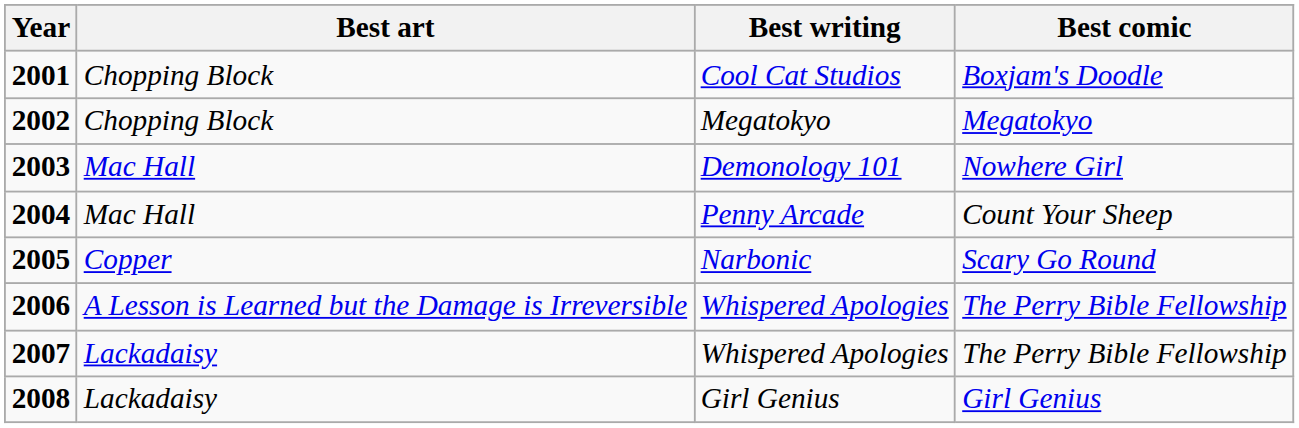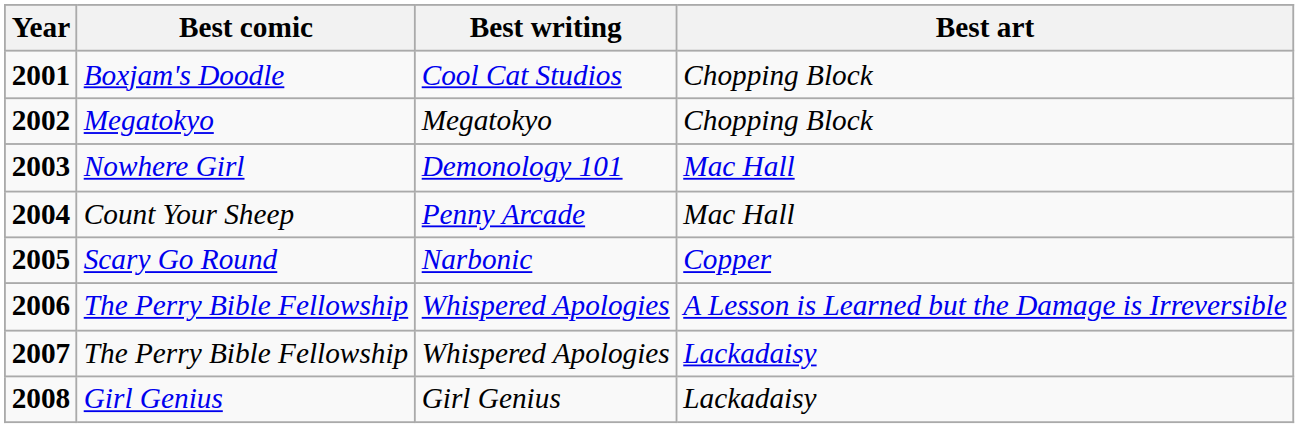 <table class="wikitable">
 <tr>
 <th>Year</th>
+<th>Best comic</th>
+<th>Best writing</th>
 <th>Best art</th>
-<th>Best writing</th>
-<th>Best comic</th>
 </tr>
 <tr>
 <td><strong>2001</strong></td>
+<td><em><a href='#'>Boxjam's Doodle</a></em></td>
+<td><em><a href='#'>Cool Cat Studios</a></em></td>
 <td><em>Chopping Block</em></td>
-<td><em><a href='#'>Cool Cat Studios</a></em></td>
-<td><em><a href='#'>Boxjam's Doodle</a></em></td>
 </tr>
 <tr>
 <td><strong>2002</strong></td>
+<td><em><a href='#'>Megatokyo</a></em></td>
+<td><em>Megatokyo</em></td>
 <td><em>Chopping Block</em></td>
-<td><em>Megatokyo</em></td>
-<td><em><a href='#'>Megatokyo</a></em></td>
 </tr>
 <tr>
 <td><strong>2003</strong></td>
+<td><em><a href='#'>Nowhere Girl</a></em></td>
+<td><em><a href='#'>Demonology 101</a></em></td>
 <td><em><a href='#'>Mac Hall</a></em></td>
-<td><em><a href='#'>Demonology 101</a></em></td>
-<td><em><a href='#'>Nowhere Girl</a></em></td>
 </tr>
 <tr>
 <td><strong>2004</strong></td>
+<td><em>Count Your Sheep</em></td>
+<td><em><a href='#'>Penny Arcade</a></em></td>
 <td><em>Mac Hall</em></td>
-<td><em><a href='#'>Penny Arcade</a></em></td>
-<td><em>Count Your Sheep</em></td>
 </tr>
 <tr>
 <td><strong>2005</strong></td>
+<td><em><a href='#'>Scary Go Round</a></em></td>
+<td><em><a href='#'>Narbonic</a></em></td>
 <td><em><a href='#'>Copper</a></em></td>
-<td><em><a href='#'>Narbonic</a></em></td>
-<td><em><a href='#'>Scary Go Round</a></em></td>
 </tr>
 <tr>
 <td><strong>2006</strong></td>
+<td><em><a href='#'>The Perry Bible Fellowship</a></em></td>
+<td><em><a href='#'>Whispered Apologies</a></em></td>
 <td><em><a href='#'>A Lesson is Learned but the Damage is Irreversible</a></em></td>
-<td><em><a href='#'>Whispered Apologies</a></em></td>
-<td><em><a href='#'>The Perry Bible Fellowship</a></em></td>
 </tr>
 <tr>
 <td><strong>2007</strong></td>
+<td><em>The Perry Bible Fellowship</em></td>
+<td><em>Whispered Apologies</em></td>
 <td><em><a href='#'>Lackadaisy</a></em></td>
-<td><em>Whispered Apologies</em></td>
-<td><em>The Perry Bible Fellowship</em></td>
 </tr>
 <tr>
 <td><strong>2008</strong></td>
+<td><em><a href='#'>Girl Genius</a></em></td>
+<td><em>Girl Genius</em></td>
 <td><em>Lackadaisy</em></td>
-<td><em>Girl Genius</em></td>
-<td><em><a href='#'>Girl Genius</a></em></td>
 </tr>
 </table>
